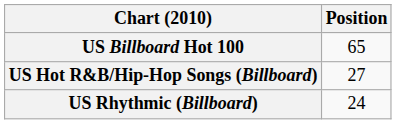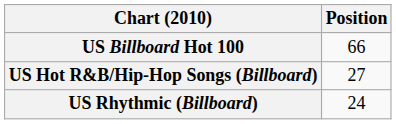 <table class="wikitable sortable plainrowheaders">
 <tr>
 <th>Chart (2010)</th>
 <th>Position</th>
 </tr>
 <tr>
 <th scope="row">US <em>Billboard</em> Hot 100</th>
-<td align="center">65</td>
+<td align="center">66</td>
 </tr>
 <tr>
 <th scope="row">US Hot R&B/Hip-Hop Songs (<em>Billboard</em>)</th>
 <td align="center">27</td>
 </tr>
 <tr>
 <th scope="row">US Rhythmic (<em>Billboard</em>)</th>
 <td align="center">24</td>
 </tr>
 </table>
